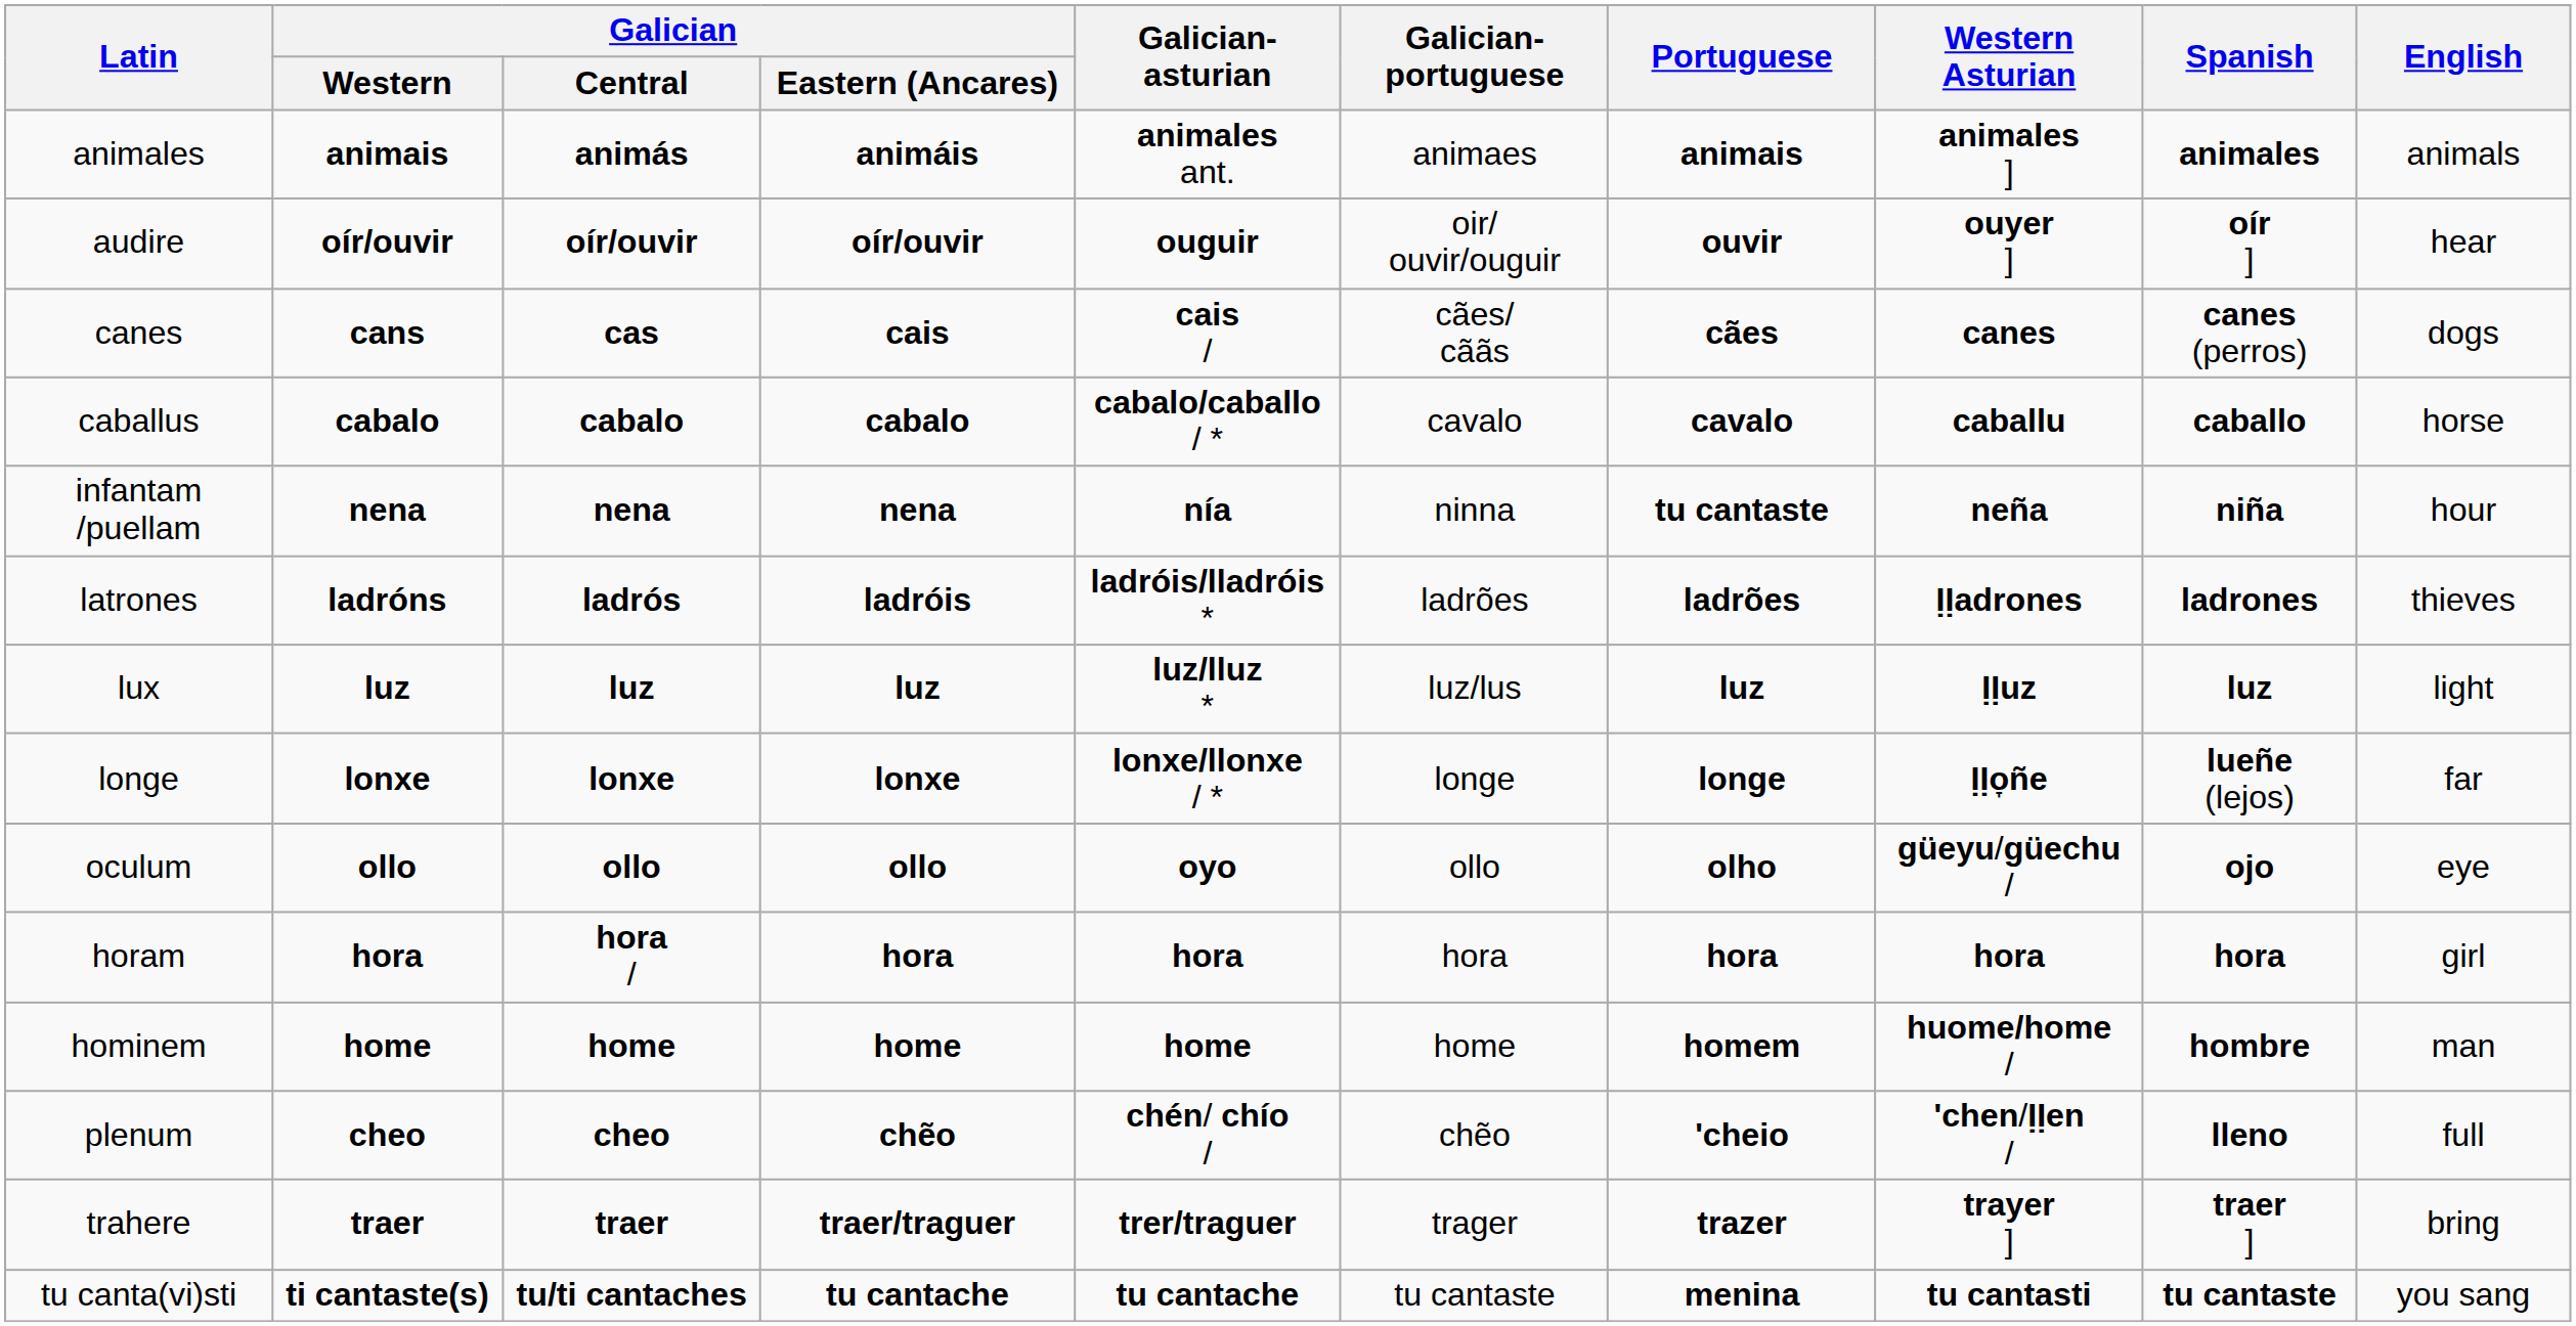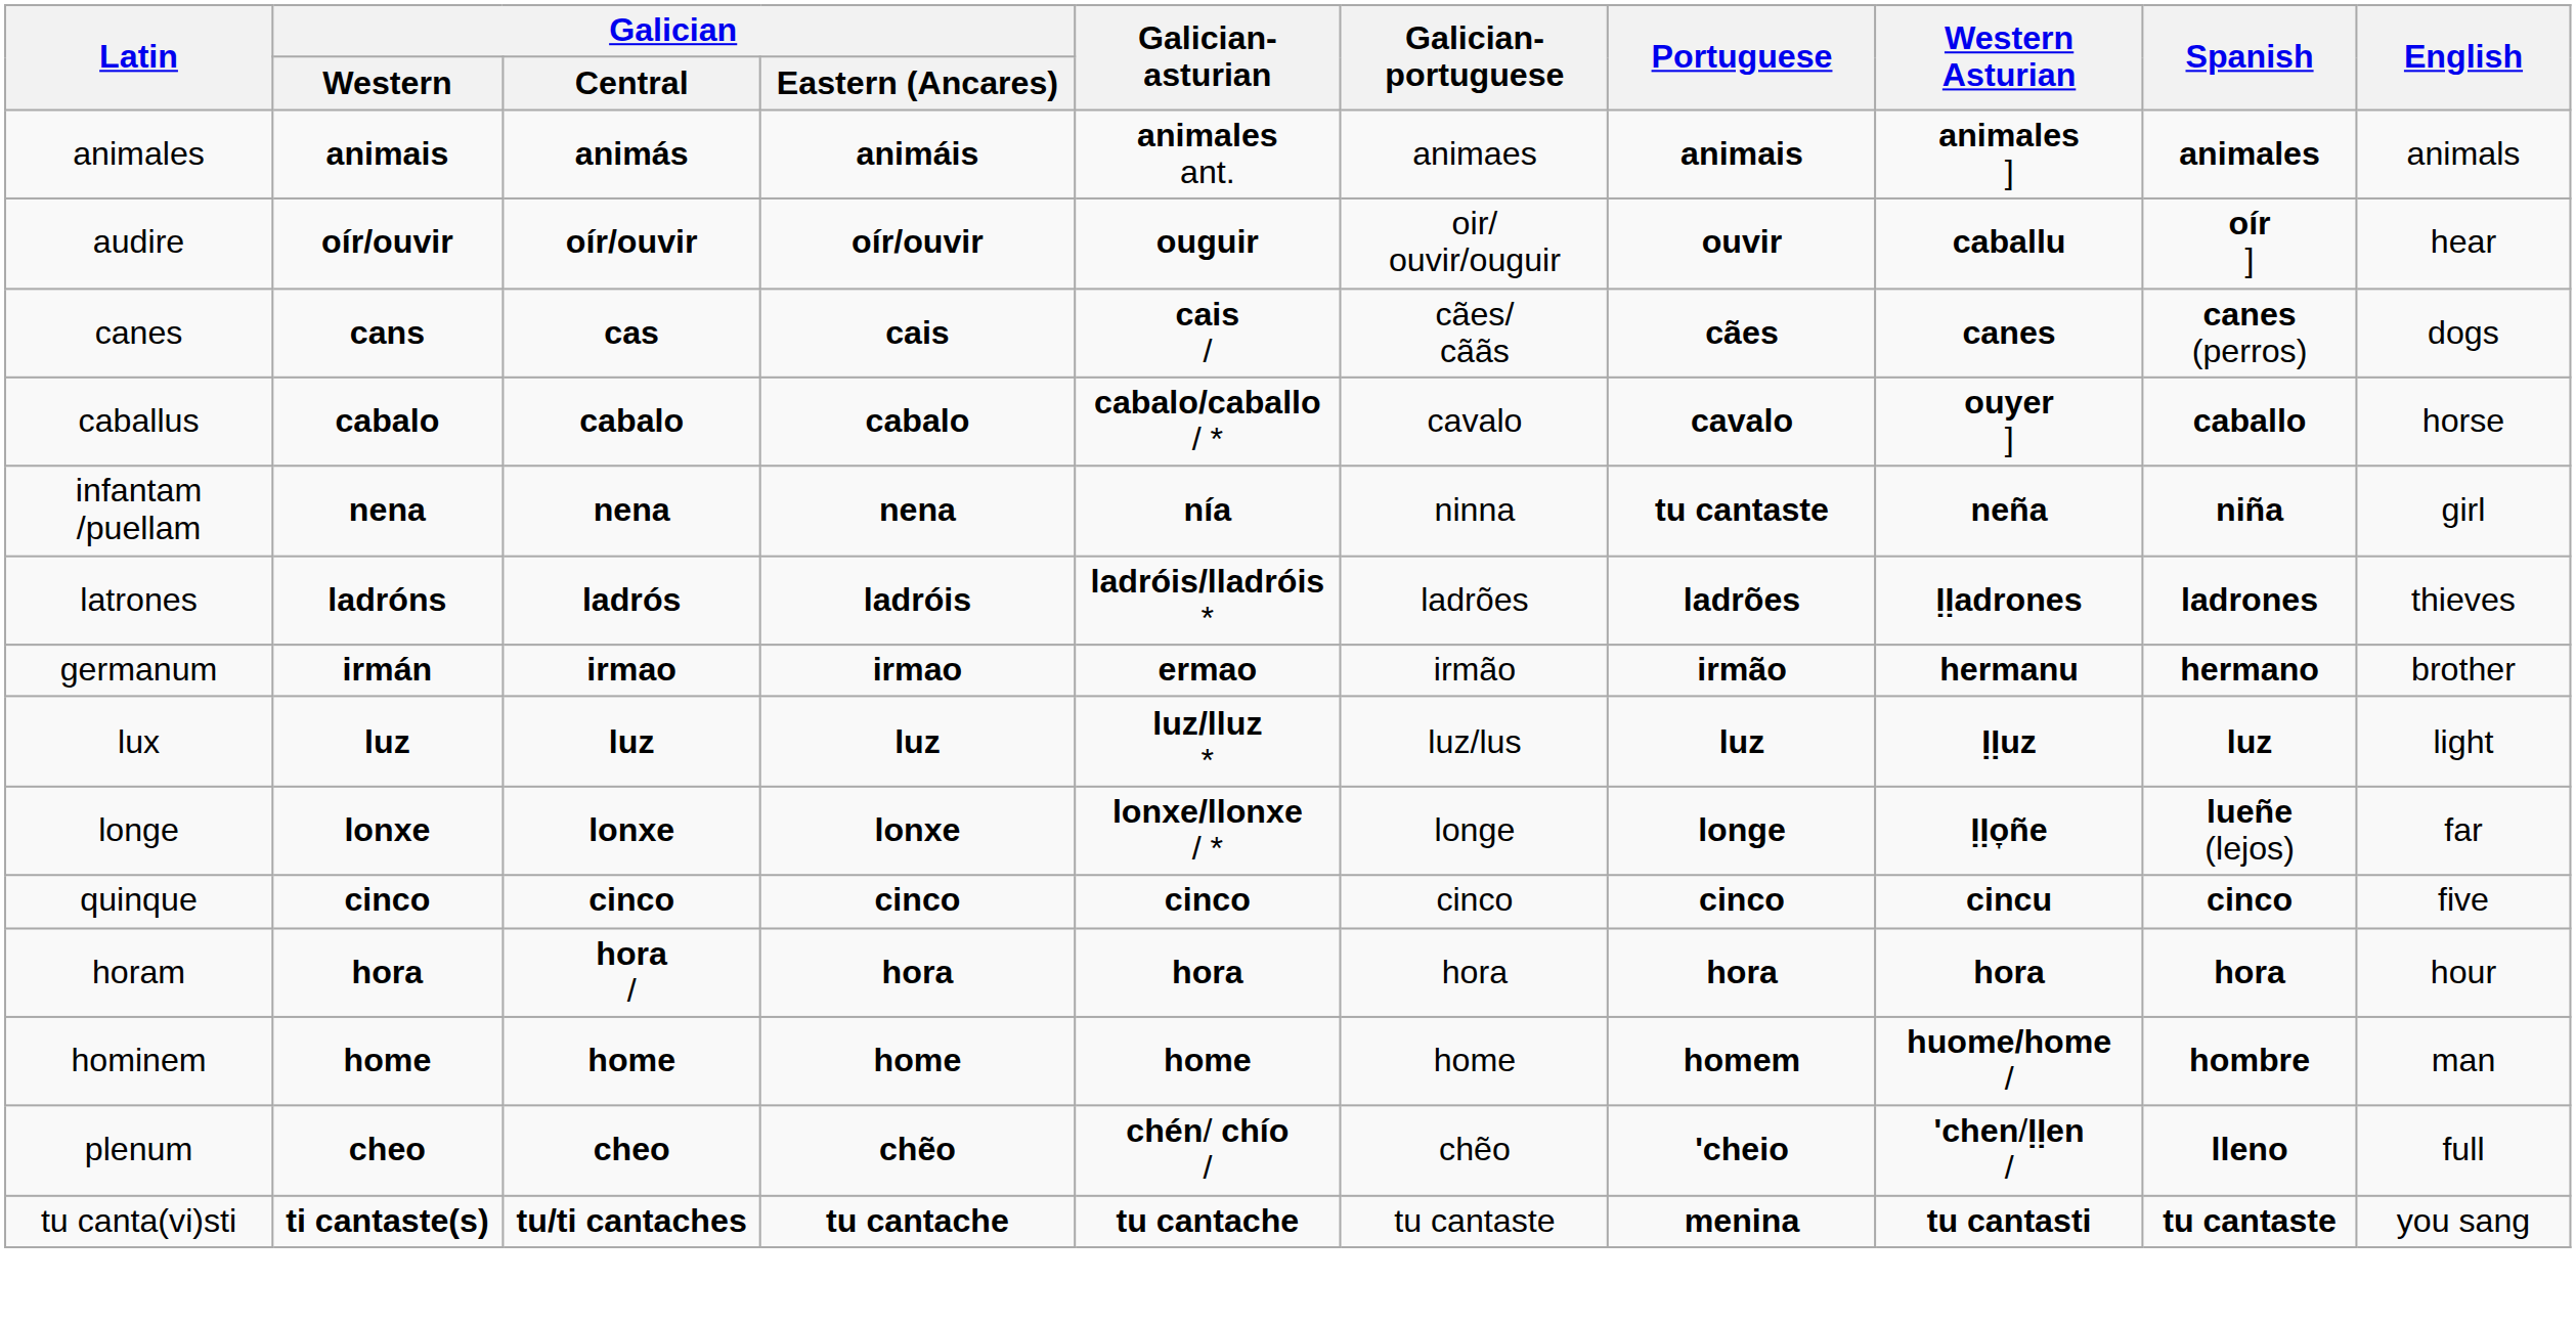 <table class="wikitable">
 <tr>
 <th width="10%" rowspan="2"><a href='#'>Latin</a></th>
 <th width="30%" colspan="3"><a href='#'>Galician</a></th>
 <th width="10%" rowspan="2">Galician-asturian</th>
 <th width="10%" rowspan="2">Galician- <br>portuguese</th>
 <th width="10%" rowspan="2"><a href='#'>Portuguese</a></th>
 <th width="10%" rowspan="2"><a href='#'>Western Asturian</a></th>
 <th width="8%" rowspan="2"><a href='#'>Spanish</a></th>
 <th width="8%" rowspan="2"><a href='#'>English</a></th>
 </tr>
 <tr>
 <th>Western</th>
 <th>Central</th>
 <th>Eastern (Ancares)</th>
 </tr>
 <tr align="center">
 <td>animales</td>
 <td><strong>animais</strong> <br> </td>
 <td><strong>animás</strong> <br> </td>
 <td><strong>animáis</strong> <br></td>
 <td><strong>animales</strong> <br> ant. </td>
 <td>animaes</td>
 <td><strong>animais</strong> <br></td>
 <td><strong>animales</strong> <br>]</td>
 <td><strong>animales</strong> <br></td>
 <td>animals</td>
 </tr>
 <tr align="center">
 <td>audire</td>
 <td><strong>oír/ouvir</strong> <br></td>
 <td><strong>oír/ouvir</strong> <br></td>
 <td><strong>oír/ouvir</strong> <br></td>
 <td><strong>ouguir</strong> <br> </td>
 <td>oir/<br>ouvir/ouguir</td>
 <td><strong>ouvir</strong> <br> </td>
-<td><strong>ouyer</strong> <br>]</td>
+<td><strong>caballu</strong> <br> </td>
 <td><strong>oír</strong> <br> ]</td>
 <td>hear</td>
 </tr>
 <tr align="center">
 <td>canes</td>
 <td><strong>cans</strong> <br> </td>
 <td><strong>cas</strong> <br> </td>
 <td><strong>cais</strong> <br></td>
 <td><strong>cais</strong> <br>/</td>
 <td>cães/<br>cããs</td>
 <td><strong>cães</strong> <br> </td>
 <td><strong>canes</strong><br></td>
 <td><strong>canes</strong> <br> (perros)</td>
 <td>dogs</td>
 </tr>
 <tr align="center">
 <td>caballus</td>
 <td><strong>cabalo</strong> <br> </td>
 <td><strong>cabalo</strong> <br> </td>
 <td><strong>cabalo</strong> <br> </td>
 <td><strong>cabalo/caballo</strong> <br> / *</td>
 <td>cavalo</td>
 <td><strong>cavalo</strong> <br> </td>
-<td><strong>caballu</strong> <br> </td>
+<td><strong>ouyer</strong> <br>]</td>
 <td><strong>caballo</strong> <br> </td>
 <td>horse</td>
 </tr>
 <tr align="center">
 <td>infantam<br>/puellam</td>
 <td><strong>nena</strong> <br> </td>
 <td><strong>nena</strong> <br> </td>
 <td><strong>nena</strong><br></td>
 <td><strong>nía</strong> <br> </td>
 <td>ninna</td>
 <td><strong>tu cantaste</strong><br></td>
 <td><strong>neña</strong><br> </td>
 <td><strong>niña</strong> <br> </td>
-<td>hour</td>
+<td>girl</td>
 </tr>
 <tr align="center">
 <td>latrones</td>
 <td><strong>ladróns</strong> <br> </td>
 <td><strong>ladrós</strong> <br> </td>
 <td><strong>ladróis</strong> <br> </td>
 <td><strong>ladróis/lladróis</strong> <br>  *</td>
 <td>ladrões</td>
 <td><strong>ladrões</strong> <br> </td>
 <td><strong>ỊỊadrones</strong> <br> </td>
 <td><strong>ladrones</strong> <br> </td>
 <td>thieves</td>
+</tr>
+<tr align="center">
+<td>germanum</td>
+<td><strong>irmán</strong><br></td>
+<td><strong>irmao</strong><br></td>
+<td><strong>irmao </strong><br></td>
+<td><strong>ermao</strong><br></td>
+<td>irmão</td>
+<td><strong>irmão </strong><br></td>
+<td><strong>hermanu</strong><br></td>
+<td><strong>hermano</strong><br></td>
+<td>brother</td>
 </tr>
 <tr align="center">
 <td>lux</td>
 <td><strong>luz</strong><br></td>
 <td><strong>luz</strong><br></td>
 <td><strong>luz</strong><br></td>
 <td><strong>luz/lluz</strong><br> *</td>
 <td>luz/lus</td>
 <td><strong>luz</strong><br></td>
 <td><strong>ỊỊuz</strong> <br></td>
 <td><strong>luz</strong><br></td>
 <td>light</td>
 </tr>
 <tr align="center">
 <td>longe</td>
 <td><strong>lonxe</strong><br></td>
 <td><strong>lonxe</strong><br></td>
 <td><strong>lonxe</strong><br></td>
 <td><strong>lonxe/llonxe</strong><br>/  *</td>
 <td>longe</td>
 <td><strong>longe</strong><br></td>
 <td><strong>ỊỊo̞ñe</strong><br></td>
 <td><strong>lueñe</strong><br> (lejos)</td>
 <td>far</td>
 </tr>
 <tr align="center">
-<td>oculum</td>
-<td><strong>ollo</strong> <br></td>
-<td><strong>ollo</strong><br></td>
-<td><strong>ollo</strong><br> </td>
-<td><strong>oyo</strong><br></td>
-<td>ollo</td>
-<td><strong>olho</strong><br></td>
-<td><strong>güeyu</strong>/<strong>güechu</strong><br>/</td>
-<td><strong>ojo</strong><br></td>
-<td>eye</td>
+<td>quinque</td>
+<td><strong>cinco</strong><br></td>
+<td><strong>cinco</strong><br></td>
+<td><strong>cinco</strong><br></td>
+<td><strong>cinco</strong><br></td>
+<td>cinco</td>
+<td><strong>cinco</strong><br></td>
+<td><strong>cincu</strong><br></td>
+<td><strong>cinco</strong><br></td>
+<td>five</td>
 </tr>
 <tr align="center">
 <td>horam</td>
 <td><strong>hora</strong><br></td>
 <td><strong>hora</strong><br>/</td>
 <td><strong>hora</strong><br></td>
 <td><strong>hora</strong><br></td>
 <td>hora</td>
 <td><strong>hora</strong><br></td>
 <td><strong>hora</strong><br></td>
 <td><strong>hora</strong><br></td>
-<td>girl</td>
+<td>hour</td>
 </tr>
 <tr align="center">
 <td>hominem</td>
 <td><strong>home</strong><br></td>
 <td><strong>home</strong><br></td>
 <td><strong>home</strong><br></td>
 <td><strong>home</strong><br></td>
 <td>home</td>
 <td><strong>homem </strong><br></td>
 <td><strong>huome/home</strong><br>/</td>
 <td><strong>hombre </strong><br></td>
 <td>man</td>
 </tr>
 <tr align="center">
 <td>plenum</td>
 <td><strong>cheo</strong><br></td>
 <td><strong>cheo</strong><br></td>
 <td><strong>chẽo</strong><br></td>
 <td><strong>chén</strong>/ <strong>chío</strong><br>/ </td>
 <td>chẽo</td>
 <td><strong>'cheio</strong><br></td>
 <td><strong>'chen</strong>/<strong>ỊỊen</strong><br>/</td>
 <td><strong>lleno</strong><br></td>
 <td>full</td>
 </tr>
 <tr align="center">
-<td>trahere</td>
-<td><strong>traer</strong><br></td>
-<td><strong>traer</strong><br> </td>
-<td><strong>traer/traguer</strong><br> </td>
-<td><strong>trer/traguer</strong> <br></td>
-<td>trager</td>
-<td><strong>trazer</strong><br></td>
-<td><strong>trayer</strong><br>]</td>
-<td><strong>traer</strong><br>]</td>
-<td>bring</td>
-</tr>
-<tr align="center">
 <td>tu canta(vi)sti</td>
 <td><strong>ti cantaste(s)</strong><br></td>
 <td><strong>tu/ti cantaches</strong><br></td>
 <td><strong>tu cantache</strong><br></td>
 <td><strong>tu cantache</strong><br></td>
 <td>tu cantaste</td>
 <td><strong> menina</strong> <br> </td>
 <td><strong>tu cantasti</strong><br></td>
 <td><strong>tu cantaste</strong><br></td>
 <td>you sang</td>
 </tr>
 </table>
